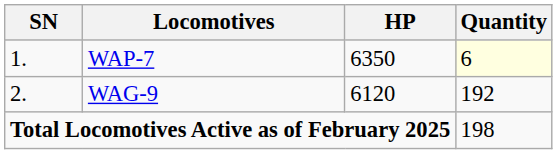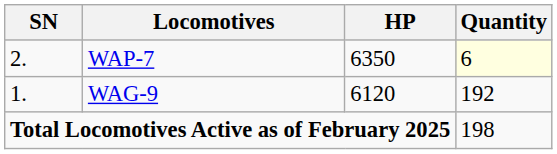 <table class="wikitable">
 <tr>
 <th>SN</th>
 <th>Locomotives</th>
 <th>HP</th>
 <th>Quantity</th>
 </tr>
 <tr>
-<td>1.</td>
+<td>2.</td>
 <td><a href='#'>WAP-7</a></td>
 <td>6350</td>
 <td style="background: lightyellow;">6</td>
 </tr>
 <tr>
-<td>2.</td>
+<td>1.</td>
 <td><a href='#'>WAG-9</a></td>
 <td>6120</td>
 <td>192</td>
 </tr>
 <tr>
 <td colspan="3"><strong>Total Locomotives Active as of February 2025</strong></td>
 <td>198</td>
 </tr>
 </table>
